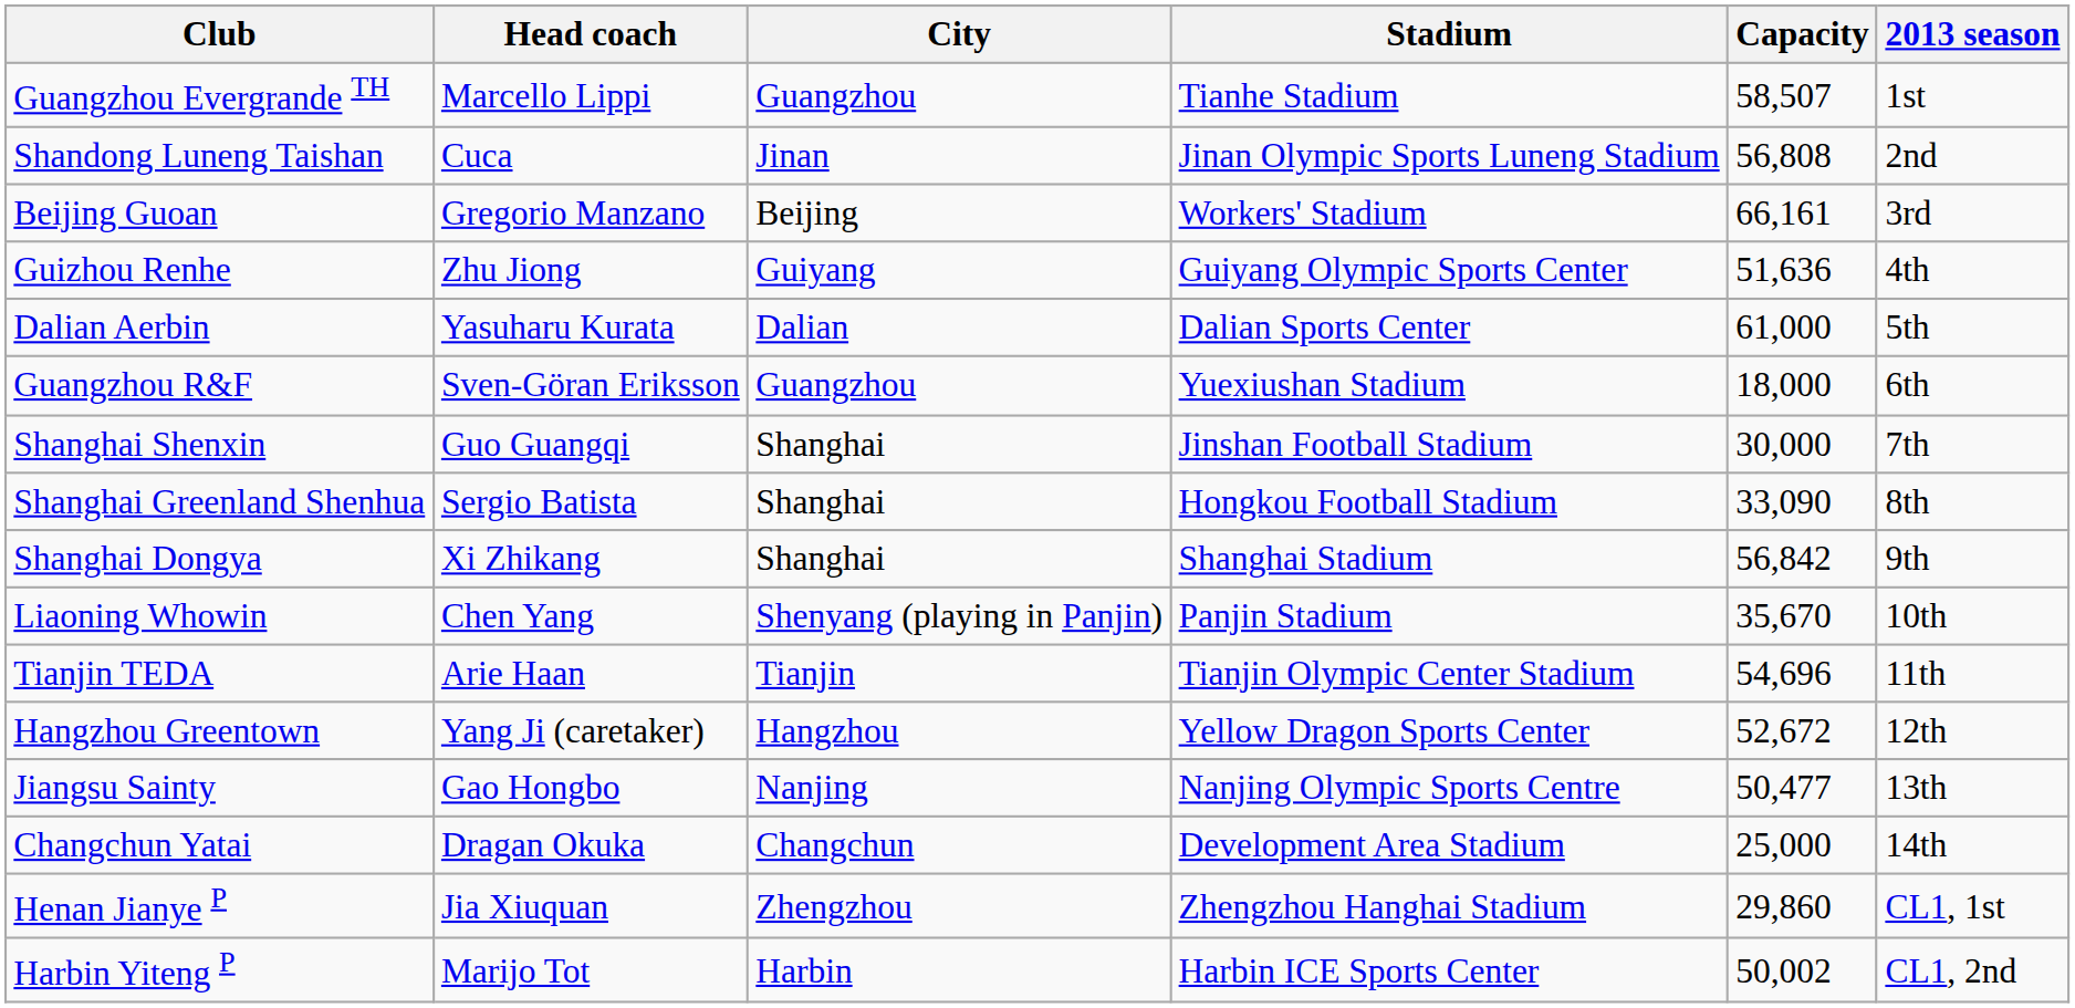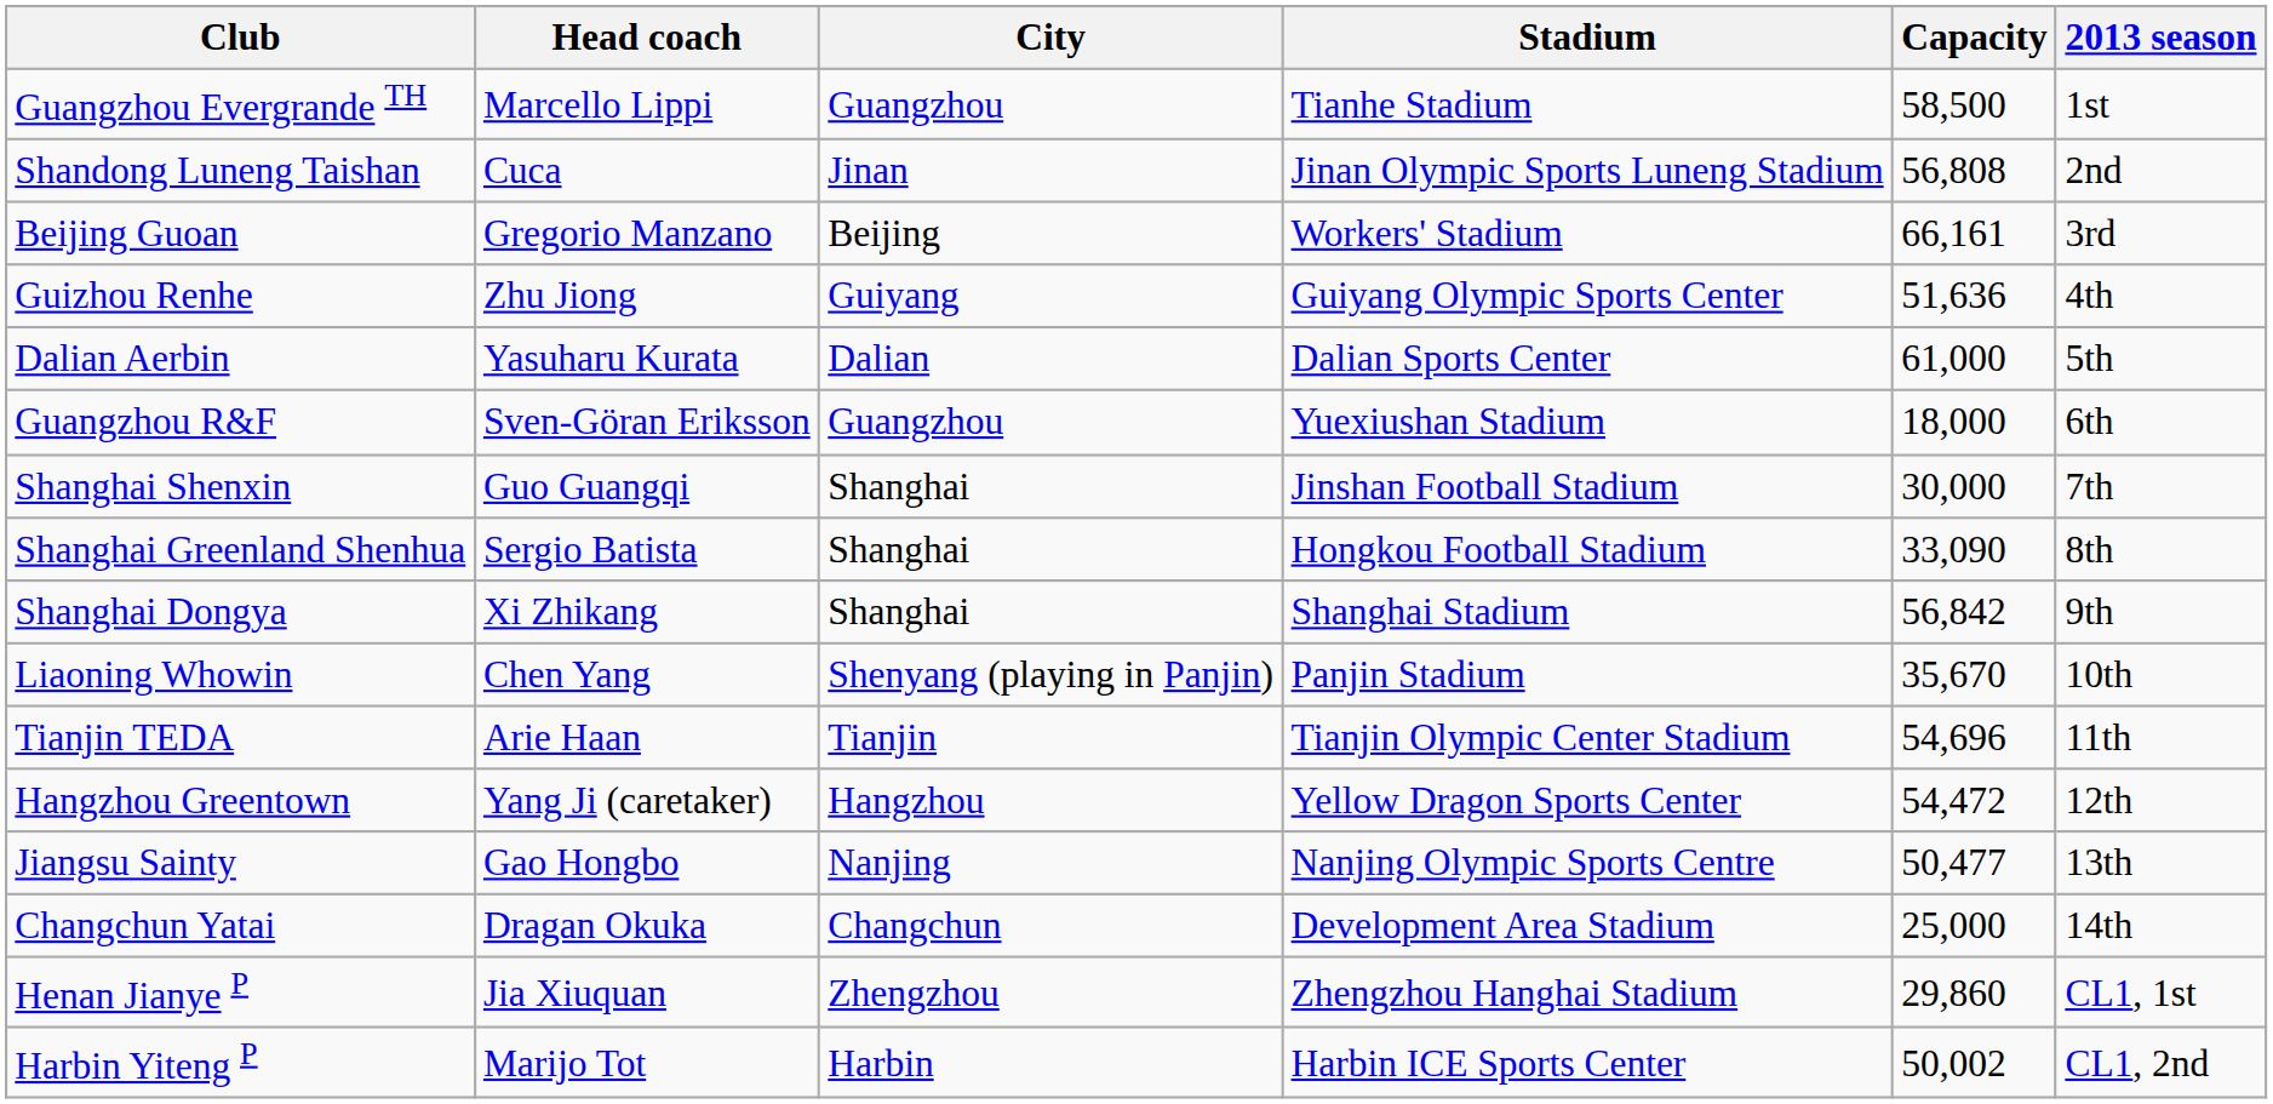 <table class="wikitable sortable" style="font-size:95%">
 <tr>
 <th>Club</th>
 <th>Head coach</th>
 <th>City</th>
 <th>Stadium</th>
 <th>Capacity</th>
 <th><a href='#'>2013 season</a></th>
 </tr>
 <tr>
 <td><a href='#'>Guangzhou Evergrande</a> <sup><a href='#'>TH</a></sup></td>
 <td> <a href='#'>Marcello Lippi</a></td>
 <td><a href='#'>Guangzhou</a></td>
 <td><a href='#'>Tianhe Stadium</a></td>
-<td>58,507</td>
+<td>58,500</td>
 <td>1st</td>
 </tr>
 <tr>
 <td><a href='#'>Shandong Luneng Taishan</a></td>
 <td> <a href='#'>Cuca</a></td>
 <td><a href='#'>Jinan</a></td>
 <td><a href='#'>Jinan Olympic Sports Luneng Stadium</a></td>
 <td>56,808</td>
 <td>2nd</td>
 </tr>
 <tr>
 <td><a href='#'>Beijing Guoan</a></td>
 <td> <a href='#'>Gregorio Manzano</a></td>
 <td>Beijing</td>
 <td><a href='#'>Workers' Stadium</a></td>
 <td>66,161</td>
 <td>3rd</td>
 </tr>
 <tr>
 <td><a href='#'>Guizhou Renhe</a></td>
 <td> <a href='#'>Zhu Jiong</a></td>
 <td><a href='#'>Guiyang</a></td>
 <td><a href='#'>Guiyang Olympic Sports Center</a></td>
 <td>51,636</td>
 <td>4th</td>
 </tr>
 <tr>
 <td><a href='#'>Dalian Aerbin</a></td>
 <td> <a href='#'>Yasuharu Kurata</a></td>
 <td><a href='#'>Dalian</a></td>
 <td><a href='#'>Dalian Sports Center</a></td>
 <td>61,000</td>
 <td>5th</td>
 </tr>
 <tr>
 <td><a href='#'>Guangzhou R&F</a></td>
 <td> <a href='#'>Sven-Göran Eriksson</a></td>
 <td><a href='#'>Guangzhou</a></td>
 <td><a href='#'>Yuexiushan Stadium</a></td>
 <td>18,000</td>
 <td>6th</td>
 </tr>
 <tr>
 <td><a href='#'>Shanghai Shenxin</a></td>
 <td> <a href='#'>Guo Guangqi</a></td>
 <td>Shanghai</td>
 <td><a href='#'>Jinshan Football Stadium</a></td>
 <td>30,000</td>
 <td>7th</td>
 </tr>
 <tr>
 <td><a href='#'>Shanghai Greenland Shenhua</a></td>
 <td> <a href='#'>Sergio Batista</a></td>
 <td>Shanghai</td>
 <td><a href='#'>Hongkou Football Stadium</a></td>
 <td>33,090</td>
 <td>8th</td>
 </tr>
 <tr>
 <td><a href='#'>Shanghai Dongya</a></td>
 <td> <a href='#'>Xi Zhikang</a></td>
 <td>Shanghai</td>
 <td><a href='#'>Shanghai Stadium</a></td>
 <td>56,842</td>
 <td>9th</td>
 </tr>
 <tr>
 <td><a href='#'>Liaoning Whowin</a></td>
 <td> <a href='#'>Chen Yang</a></td>
 <td><a href='#'>Shenyang</a> (playing in <a href='#'>Panjin</a>)</td>
 <td><a href='#'>Panjin Stadium</a></td>
 <td>35,670</td>
 <td>10th</td>
 </tr>
 <tr>
 <td><a href='#'>Tianjin TEDA</a></td>
 <td> <a href='#'>Arie Haan</a></td>
 <td><a href='#'>Tianjin</a></td>
 <td><a href='#'>Tianjin Olympic Center Stadium</a></td>
 <td>54,696</td>
 <td>11th</td>
 </tr>
 <tr>
 <td><a href='#'>Hangzhou Greentown</a></td>
 <td> <a href='#'>Yang Ji</a> (caretaker)</td>
 <td><a href='#'>Hangzhou</a></td>
 <td><a href='#'>Yellow Dragon Sports Center</a></td>
-<td>52,672</td>
+<td>54,472</td>
 <td>12th</td>
 </tr>
 <tr>
 <td><a href='#'>Jiangsu Sainty</a></td>
 <td> <a href='#'>Gao Hongbo</a></td>
 <td><a href='#'>Nanjing</a></td>
 <td><a href='#'>Nanjing Olympic Sports Centre</a></td>
 <td>50,477</td>
 <td>13th</td>
 </tr>
 <tr>
 <td><a href='#'>Changchun Yatai</a></td>
 <td> <a href='#'>Dragan Okuka</a></td>
 <td><a href='#'>Changchun</a></td>
 <td><a href='#'>Development Area Stadium</a></td>
 <td>25,000</td>
 <td>14th</td>
 </tr>
 <tr>
 <td><a href='#'>Henan Jianye</a> <sup><a href='#'>P</a></sup></td>
 <td> <a href='#'>Jia Xiuquan</a></td>
 <td><a href='#'>Zhengzhou</a></td>
 <td><a href='#'>Zhengzhou Hanghai Stadium</a></td>
 <td>29,860</td>
 <td><a href='#'>CL1</a>, 1st</td>
 </tr>
 <tr>
 <td><a href='#'>Harbin Yiteng</a> <sup><a href='#'>P</a></sup></td>
 <td> <a href='#'>Marijo Tot</a></td>
 <td><a href='#'>Harbin</a></td>
 <td><a href='#'>Harbin ICE Sports Center</a></td>
 <td>50,002</td>
 <td><a href='#'>CL1</a>, 2nd</td>
 </tr>
 </table>
